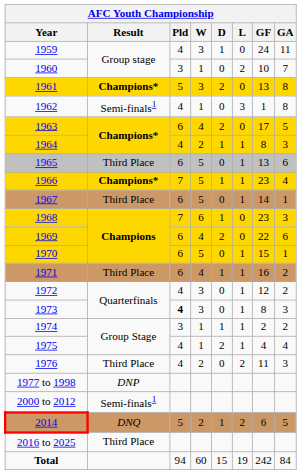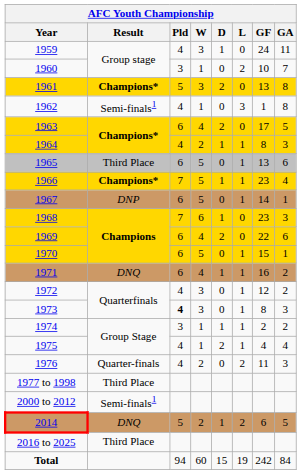 <table class="wikitable" style="text-align: center;font-size:90%;">
 <tr>
 <th colspan=8><a href='#'>AFC Youth Championship</a></th>
 </tr>
 <tr>
 <th width=100>Year</th>
 <th width=100>Result</th>
 <th width=20>Pld</th>
 <th width=20>W</th>
 <th width=20>D</th>
 <th width=20>L</th>
 <th width=20>GF</th>
 <th width=20>GA</th>
 </tr>
 <tr>
 <td> <a href='#'>1959</a></td>
 <td rowspan=2>Group stage</td>
 <td>4</td>
 <td>3</td>
 <td>1</td>
 <td>0</td>
 <td>24</td>
 <td>11</td>
 </tr>
 <tr>
 <td> <a href='#'>1960</a></td>
 <td>3</td>
 <td>1</td>
 <td>0</td>
 <td>2</td>
 <td>10</td>
 <td>7</td>
 </tr>
 <tr bgcolor=gold>
 <td> <a href='#'>1961</a></td>
 <td><strong>Champions*</strong></td>
 <td>5</td>
 <td>3</td>
 <td>2</td>
 <td>0</td>
 <td>13</td>
 <td>8</td>
 </tr>
 <tr>
 <td> <a href='#'>1962</a></td>
 <td>Semi-finals<sup><a href='#'>1</a></sup></td>
 <td>4</td>
 <td>1</td>
 <td>0</td>
 <td>3</td>
 <td>1</td>
 <td>8</td>
 </tr>
 <tr bgcolor=gold>
 <td> <a href='#'>1963</a></td>
 <td rowspan =2><strong>Champions*</strong></td>
 <td>6</td>
 <td>4</td>
 <td>2</td>
 <td>0</td>
 <td>17</td>
 <td>5</td>
 </tr>
 <tr bgcolor=gold>
 <td> <a href='#'>1964</a></td>
 <td>4</td>
 <td>2</td>
 <td>1</td>
 <td>1</td>
 <td>8</td>
 <td>3</td>
 </tr>
 <tr bgcolor=silver>
 <td> <a href='#'>1965</a></td>
 <td>Third Place</td>
 <td>6</td>
 <td>5</td>
 <td>0</td>
 <td>1</td>
 <td>13</td>
 <td>6</td>
 </tr>
 <tr bgcolor=gold>
 <td> <a href='#'>1966</a></td>
 <td><strong>Champions*</strong></td>
 <td>7</td>
 <td>5</td>
 <td>1</td>
 <td>1</td>
 <td>23</td>
 <td>4</td>
 </tr>
 <tr bgcolor="#cc9966">
 <td> <a href='#'>1967</a></td>
-<td>Third Place</td>
+<td><em>DNP</em></td>
 <td>6</td>
 <td>5</td>
 <td>0</td>
 <td>1</td>
 <td>14</td>
 <td>1</td>
 </tr>
 <tr bgcolor=gold>
 <td> <a href='#'>1968</a></td>
 <td rowspan=3><strong>Champions</strong></td>
 <td>7</td>
 <td>6</td>
 <td>1</td>
 <td>0</td>
 <td>23</td>
 <td>3</td>
 </tr>
 <tr bgcolor=gold>
 <td> <a href='#'>1969</a></td>
 <td>6</td>
 <td>4</td>
 <td>2</td>
 <td>0</td>
 <td>22</td>
 <td>6</td>
 </tr>
 <tr bgcolor=gold>
 <td> <a href='#'>1970</a></td>
 <td>6</td>
 <td>5</td>
 <td>0</td>
 <td>1</td>
 <td>15</td>
 <td>1</td>
 </tr>
 <tr bgcolor="#cc9966">
 <td> <a href='#'>1971</a></td>
-<td>Third Place</td>
+<td><em>DNQ</em></td>
 <td>6</td>
 <td>4</td>
 <td>1</td>
 <td>1</td>
 <td>16</td>
 <td>2</td>
 </tr>
 <tr>
 <td> <a href='#'>1972</a></td>
 <td rowspan=2>Quarterfinals</td>
 <td>4</td>
 <td>3</td>
 <td>0</td>
 <td>1</td>
 <td>12</td>
 <td>2</td>
 </tr>
 <tr>
 <td> <a href='#'>1973</a></td>
 <td><strong>4</strong></td>
 <td>3</td>
 <td>0</td>
 <td>1</td>
 <td>8</td>
 <td>3</td>
 </tr>
 <tr>
 <td> <a href='#'>1974</a></td>
 <td rowspan=2>Group Stage</td>
 <td>3</td>
 <td>1</td>
 <td>1</td>
 <td>1</td>
 <td>2</td>
 <td>2</td>
 </tr>
 <tr>
 <td> <a href='#'>1975</a></td>
 <td>4</td>
 <td>1</td>
 <td>2</td>
 <td>1</td>
 <td>4</td>
 <td>4</td>
 </tr>
 <tr>
 <td> <a href='#'>1976</a></td>
-<td>Third Place</td>
+<td>Quarter-finals</td>
 <td>4</td>
 <td>2</td>
 <td>0</td>
 <td>2</td>
 <td>11</td>
 <td>3</td>
 </tr>
 <tr>
 <td> <a href='#'>1977</a> to  <a href='#'>1998</a></td>
-<td><em>DNP</em></td>
+<td>Third Place</td>
 <td></td>
 <td></td>
 <td></td>
 <td></td>
 <td></td>
 <td></td>
 </tr>
 <tr>
 <td> <a href='#'>2000</a> to  <a href='#'>2012</a></td>
 <td>Semi-finals<sup><a href='#'>1</a></sup></td>
 <td></td>
 <td></td>
 <td></td>
 <td></td>
 <td></td>
 <td></td>
 </tr>
 <tr bgcolor="#cc9966">
 <td style="border: 3px solid red"> <a href='#'>2014</a></td>
 <td><em>DNQ</em></td>
 <td>5</td>
 <td>2</td>
 <td>1</td>
 <td>2</td>
 <td>6</td>
 <td>5</td>
 </tr>
 <tr>
 <td> <a href='#'>2016</a> to  <a href='#'>2025</a></td>
 <td>Third Place</td>
 <td></td>
 <td></td>
 <td></td>
 <td></td>
 <td></td>
 <td></td>
 </tr>
 <tr>
 <td><strong>Total</strong></td>
 <td></td>
 <td>94</td>
 <td>60</td>
 <td>15</td>
 <td>19</td>
 <td>242</td>
 <td>84</td>
 </tr>
 </table>
